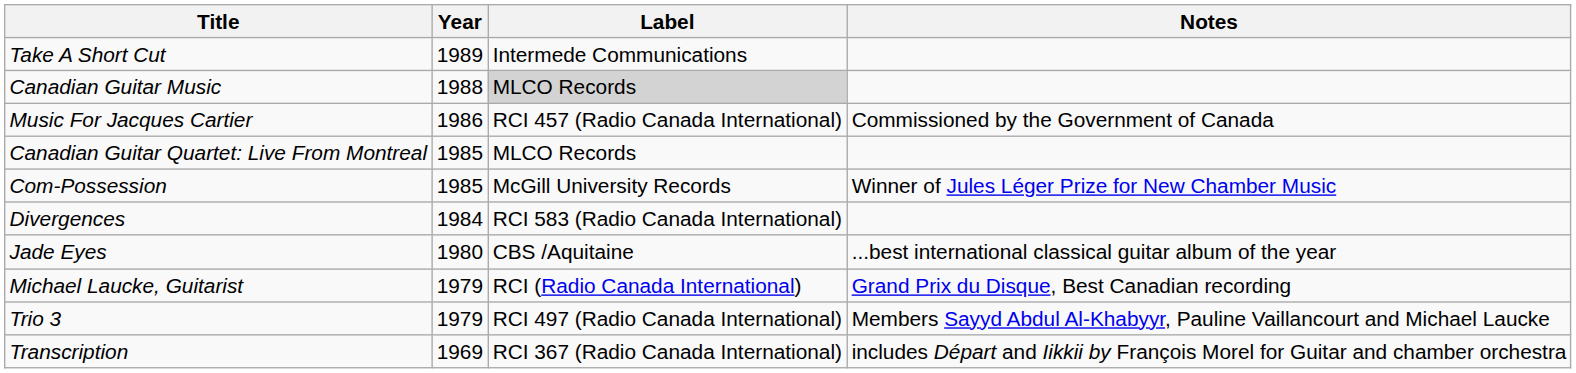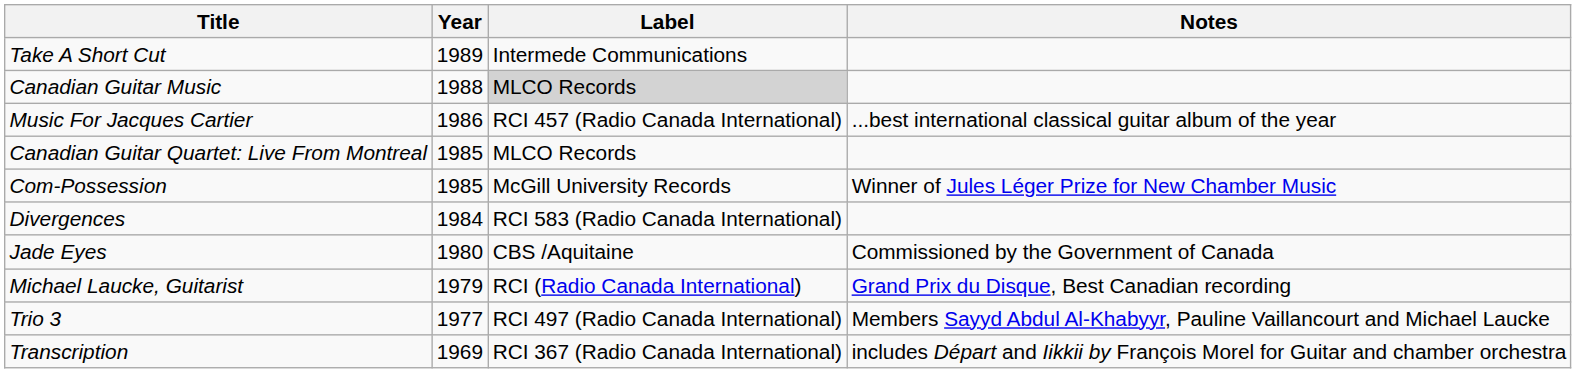 <table class="wikitable sortable" style="font-size:95%">
 <tr>
 <th>Title</th>
 <th>Year</th>
 <th>Label</th>
 <th>Notes</th>
 </tr>
 <tr>
 <td><em>Take A Short Cut</em></td>
 <td>1989</td>
 <td>Intermede Communications</td>
 <td></td>
 </tr>
 <tr>
 <td><em>Canadian Guitar Music</em></td>
 <td>1988</td>
 <td style="background: lightgrey;">MLCO Records</td>
 <td></td>
 </tr>
 <tr>
 <td><em>Music For Jacques Cartier</em></td>
 <td>1986</td>
 <td>RCI 457 (Radio Canada International)</td>
-<td>Commissioned by the Government of Canada</td>
+<td>...best international classical guitar album of the year</td>
 </tr>
 <tr>
 <td><em>Canadian Guitar Quartet: Live From Montreal</em></td>
 <td>1985</td>
 <td>MLCO Records</td>
 <td></td>
 </tr>
 <tr>
 <td><em>Com-Possession</em></td>
 <td>1985</td>
 <td>McGill University Records</td>
 <td>Winner of <a href='#'>Jules Léger Prize for New Chamber Music</a></td>
 </tr>
 <tr>
 <td><em>Divergences</em></td>
 <td>1984</td>
 <td>RCI 583 (Radio Canada International)</td>
 <td></td>
 </tr>
 <tr>
 <td><em>Jade Eyes</em></td>
 <td>1980</td>
 <td>CBS /Aquitaine</td>
-<td>...best international classical guitar album of the year</td>
+<td>Commissioned by the Government of Canada</td>
 </tr>
 <tr>
 <td><em>Michael Laucke,</em> <em>Guitarist</em></td>
 <td>1979</td>
 <td>RCI (<a href='#'>Radio Canada International</a>)</td>
 <td><a href='#'>Grand Prix du Disque</a>, Best Canadian recording</td>
 </tr>
 <tr>
 <td><em>Trio 3</em></td>
-<td>1979</td>
+<td>1977</td>
 <td>RCI 497 (Radio Canada International)</td>
 <td>Members <a href='#'>Sayyd Abdul Al-Khabyyr</a>, Pauline Vaillancourt and Michael Laucke</td>
 </tr>
 <tr>
 <td><em>Transcription</em></td>
 <td>1969</td>
 <td>RCI 367 (Radio Canada International)</td>
 <td>includes <em>Départ</em> and <em>Iikkii</em> <em>by</em> François Morel for Guitar and chamber orchestra</td>
 </tr>
 </table>
